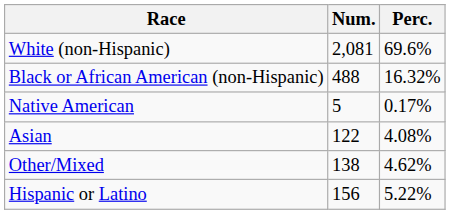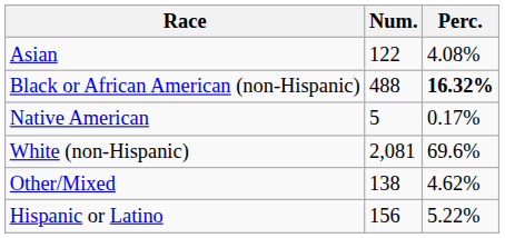 <table class="wikitable">
 <tr>
 <th>Race</th>
 <th>Num.</th>
 <th>Perc.</th>
 </tr>
 <tr>
-<td><a href='#'>White</a> (non-Hispanic)</td>
-<td>2,081</td>
-<td>69.6%</td>
+<td><a href='#'>Asian</a></td>
+<td>122</td>
+<td>4.08%</td>
 </tr>
 <tr>
 <td><a href='#'>Black or African American</a> (non-Hispanic)</td>
 <td>488</td>
-<td>16.32%</td>
+<td><strong>16.32%</strong></td>
 </tr>
 <tr>
 <td><a href='#'>Native American</a></td>
 <td>5</td>
 <td>0.17%</td>
 </tr>
 <tr>
-<td><a href='#'>Asian</a></td>
-<td>122</td>
-<td>4.08%</td>
+<td><a href='#'>White</a> (non-Hispanic)</td>
+<td>2,081</td>
+<td>69.6%</td>
 </tr>
 <tr>
 <td><a href='#'>Other/Mixed</a></td>
 <td>138</td>
 <td>4.62%</td>
 </tr>
 <tr>
 <td><a href='#'>Hispanic</a> or <a href='#'>Latino</a></td>
 <td>156</td>
 <td>5.22%</td>
 </tr>
 </table>
